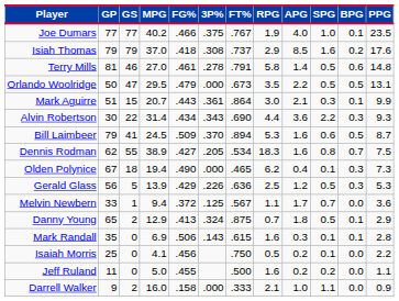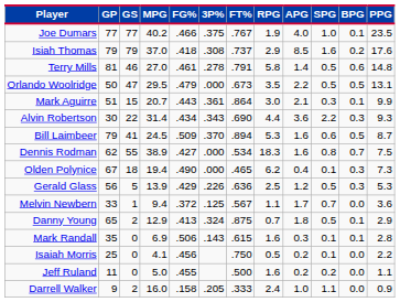 <table class="wikitable sortable" style="text-align:right;">
 <tr>
 <th style="background:#003DA5; color:#FFFFFF; border-top:#D50032 3px solid; border-bottom:#D50032 3px solid;">Player</th>
 <th style="background:#003DA5; color:#FFFFFF; border-top:#D50032 3px solid; border-bottom:#D50032 3px solid;">GP</th>
 <th style="background:#003DA5; color:#FFFFFF; border-top:#D50032 3px solid; border-bottom:#D50032 3px solid;">GS</th>
 <th style="background:#003DA5; color:#FFFFFF; border-top:#D50032 3px solid; border-bottom:#D50032 3px solid;">MPG</th>
 <th style="background:#003DA5; color:#FFFFFF; border-top:#D50032 3px solid; border-bottom:#D50032 3px solid;">FG%</th>
 <th style="background:#003DA5; color:#FFFFFF; border-top:#D50032 3px solid; border-bottom:#D50032 3px solid;">3P%</th>
 <th style="background:#003DA5; color:#FFFFFF; border-top:#D50032 3px solid; border-bottom:#D50032 3px solid;">FT%</th>
 <th style="background:#003DA5; color:#FFFFFF; border-top:#D50032 3px solid; border-bottom:#D50032 3px solid;">RPG</th>
 <th style="background:#003DA5; color:#FFFFFF; border-top:#D50032 3px solid; border-bottom:#D50032 3px solid;">APG</th>
 <th style="background:#003DA5; color:#FFFFFF; border-top:#D50032 3px solid; border-bottom:#D50032 3px solid;">SPG</th>
 <th style="background:#003DA5; color:#FFFFFF; border-top:#D50032 3px solid; border-bottom:#D50032 3px solid;">BPG</th>
 <th style="background:#003DA5; color:#FFFFFF; border-top:#D50032 3px solid; border-bottom:#D50032 3px solid;">PPG</th>
 </tr>
 <tr>
 <td><a href='#'>Joe Dumars</a></td>
 <td>77</td>
 <td>77</td>
 <td>40.2</td>
 <td>.466</td>
 <td>.375</td>
 <td>.767</td>
 <td>1.9</td>
 <td>4.0</td>
 <td>1.0</td>
 <td>0.1</td>
 <td>23.5</td>
 </tr>
 <tr>
 <td><a href='#'>Isiah Thomas</a></td>
 <td>79</td>
 <td>79</td>
 <td>37.0</td>
 <td>.418</td>
 <td>.308</td>
 <td>.737</td>
 <td>2.9</td>
 <td>8.5</td>
 <td>1.6</td>
 <td>0.2</td>
 <td>17.6</td>
 </tr>
 <tr>
 <td><a href='#'>Terry Mills</a></td>
 <td>81</td>
 <td>46</td>
 <td>27.0</td>
 <td>.461</td>
 <td>.278</td>
 <td>.791</td>
 <td>5.8</td>
 <td>1.4</td>
 <td>0.5</td>
 <td>0.6</td>
 <td>14.8</td>
 </tr>
 <tr>
 <td><a href='#'>Orlando Woolridge</a></td>
 <td>50</td>
 <td>47</td>
 <td>29.5</td>
 <td>.479</td>
 <td>.000</td>
 <td>.673</td>
 <td>3.5</td>
 <td>2.2</td>
 <td>0.5</td>
 <td>0.5</td>
 <td>13.1</td>
 </tr>
 <tr>
 <td><a href='#'>Mark Aguirre</a></td>
 <td>51</td>
 <td>15</td>
 <td>20.7</td>
 <td>.443</td>
 <td>.361</td>
 <td>.864</td>
 <td>3.0</td>
 <td>2.1</td>
 <td>0.3</td>
 <td>0.1</td>
 <td>9.9</td>
 </tr>
 <tr>
 <td><a href='#'>Alvin Robertson</a></td>
 <td>30</td>
 <td>22</td>
 <td>31.4</td>
 <td>.434</td>
 <td>.343</td>
 <td>.690</td>
 <td>4.4</td>
 <td>3.6</td>
 <td>2.2</td>
 <td>0.3</td>
 <td>9.3</td>
 </tr>
 <tr>
 <td><a href='#'>Bill Laimbeer</a></td>
 <td>79</td>
 <td>41</td>
 <td>24.5</td>
 <td>.509</td>
 <td>.370</td>
 <td>.894</td>
 <td>5.3</td>
 <td>1.6</td>
 <td>0.6</td>
 <td>0.5</td>
 <td>8.7</td>
 </tr>
 <tr>
 <td><a href='#'>Dennis Rodman</a></td>
 <td>62</td>
 <td>55</td>
 <td>38.9</td>
 <td>.427</td>
-<td>.205</td>
+<td>.000</td>
 <td>.534</td>
 <td>18.3</td>
 <td>1.6</td>
 <td>0.8</td>
 <td>0.7</td>
 <td>7.5</td>
 </tr>
 <tr>
 <td><a href='#'>Olden Polynice</a></td>
 <td>67</td>
 <td>18</td>
 <td>19.4</td>
 <td>.490</td>
 <td>.000</td>
 <td>.465</td>
 <td>6.2</td>
 <td>0.4</td>
 <td>0.1</td>
 <td>0.3</td>
 <td>7.3</td>
 </tr>
 <tr>
 <td><a href='#'>Gerald Glass</a></td>
 <td>56</td>
 <td>5</td>
 <td>13.9</td>
 <td>.429</td>
 <td>.226</td>
 <td>.636</td>
 <td>2.5</td>
 <td>1.2</td>
 <td>0.5</td>
 <td>0.3</td>
 <td>5.3</td>
 </tr>
 <tr>
 <td><a href='#'>Melvin Newbern</a></td>
 <td>33</td>
 <td>1</td>
 <td>9.4</td>
 <td>.372</td>
 <td>.125</td>
 <td>.567</td>
 <td>1.1</td>
 <td>1.7</td>
 <td>0.7</td>
 <td>0.0</td>
 <td>3.6</td>
 </tr>
 <tr>
 <td><a href='#'>Danny Young</a></td>
 <td>65</td>
 <td>2</td>
 <td>12.9</td>
 <td>.413</td>
 <td>.324</td>
 <td>.875</td>
 <td>0.7</td>
 <td>1.8</td>
 <td>0.5</td>
 <td>0.1</td>
 <td>2.9</td>
 </tr>
 <tr>
 <td><a href='#'>Mark Randall</a></td>
 <td>35</td>
 <td>0</td>
 <td>6.9</td>
 <td>.506</td>
 <td>.143</td>
 <td>.615</td>
 <td>1.6</td>
 <td>0.3</td>
 <td>0.1</td>
 <td>0.1</td>
 <td>2.8</td>
 </tr>
 <tr>
 <td><a href='#'>Isaiah Morris</a></td>
 <td>25</td>
 <td>0</td>
 <td>4.1</td>
 <td>.456</td>
 <td></td>
 <td>.750</td>
 <td>0.5</td>
 <td>0.2</td>
 <td>0.1</td>
 <td>0.0</td>
 <td>2.2</td>
 </tr>
 <tr>
 <td><a href='#'>Jeff Ruland</a></td>
 <td>11</td>
 <td>0</td>
 <td>5.0</td>
 <td>.455</td>
 <td></td>
 <td>.500</td>
 <td>1.6</td>
 <td>0.2</td>
 <td>0.2</td>
 <td>0.0</td>
 <td>1.1</td>
 </tr>
 <tr>
 <td><a href='#'>Darrell Walker</a></td>
 <td>9</td>
 <td>2</td>
 <td>16.0</td>
 <td>.158</td>
-<td>.000</td>
+<td>.205</td>
 <td>.333</td>
-<td>2.1</td>
+<td>2.4</td>
 <td>1.0</td>
 <td>1.1</td>
 <td>0.0</td>
 <td>0.9</td>
 </tr>
 </table>
